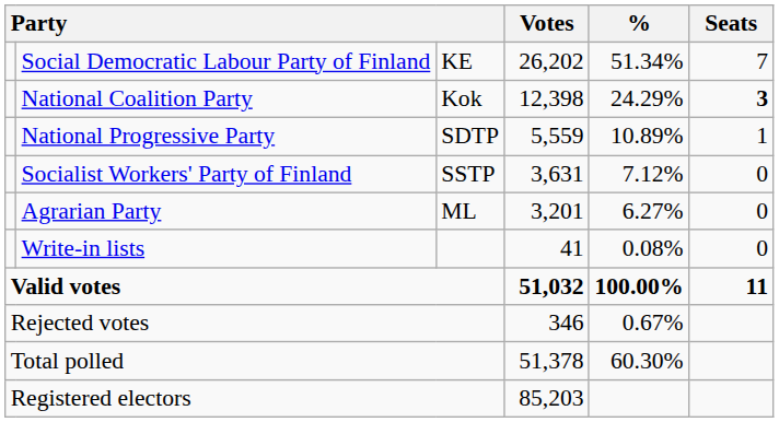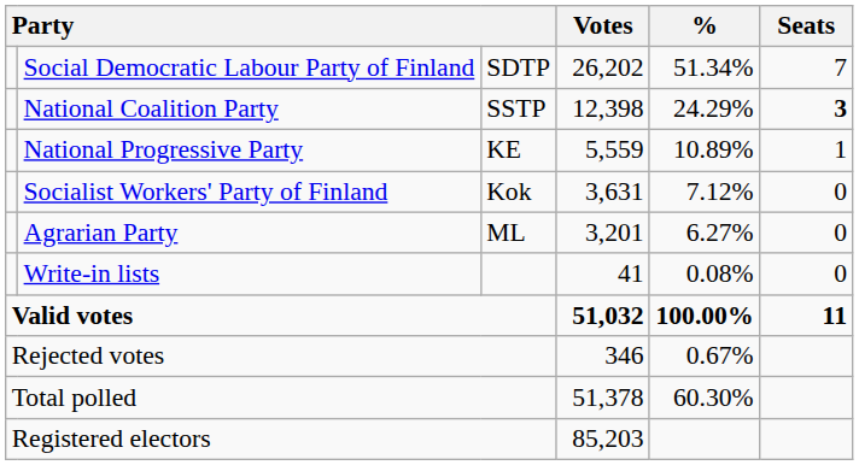 <table class="wikitable" border="1" style="text-align:right;">
 <tr>
 <th style="text-align:left;" colspan=3>Party</th>
 <th align=center width="50">Votes</th>
 <th align=center width="50">%</th>
 <th align=center width="50">Seats</th>
 </tr>
 <tr>
 <td></td>
 <td align=left style="white-space: nowrap;"><a href='#'>Social Democratic Labour Party of Finland</a></td>
-<td align=left>KE</td>
+<td align=left>SDTP</td>
 <td>26,202</td>
 <td>51.34%</td>
 <td>7</td>
 </tr>
 <tr>
 <td></td>
 <td align=left><a href='#'>National Coalition Party</a></td>
-<td align=left>Kok</td>
+<td align=left>SSTP</td>
 <td>12,398</td>
 <td>24.29%</td>
 <td><strong>3</strong></td>
 </tr>
 <tr>
 <td></td>
 <td align=left><a href='#'>National Progressive Party</a></td>
-<td align=left>SDTP</td>
+<td align=left>KE</td>
 <td>5,559</td>
 <td>10.89%</td>
 <td>1</td>
 </tr>
 <tr>
 <td></td>
 <td align=left><a href='#'>Socialist Workers' Party of Finland</a></td>
-<td align=left>SSTP</td>
+<td align=left>Kok</td>
 <td>3,631</td>
 <td>7.12%</td>
 <td>0</td>
 </tr>
 <tr>
 <td></td>
 <td align=left><a href='#'>Agrarian Party</a></td>
 <td align=left>ML</td>
 <td>3,201</td>
 <td>6.27%</td>
 <td>0</td>
 </tr>
 <tr>
 <td></td>
 <td align=left><a href='#'>Write-in lists</a></td>
 <td align=left></td>
 <td>41</td>
 <td>0.08%</td>
 <td>0</td>
 </tr>
 <tr style="font-weight:bold">
 <td align=left colspan=3>Valid votes</td>
 <td>51,032</td>
 <td>100.00%</td>
 <td>11</td>
 </tr>
 <tr>
 <td align=left colspan=3>Rejected votes</td>
 <td>346</td>
 <td>0.67%</td>
 <td></td>
 </tr>
 <tr>
 <td align=left colspan=3>Total polled</td>
 <td>51,378</td>
 <td>60.30%</td>
 <td></td>
 </tr>
 <tr>
 <td align=left colspan=3>Registered electors</td>
 <td>85,203</td>
 <td></td>
 <td></td>
 </tr>
 </table>
